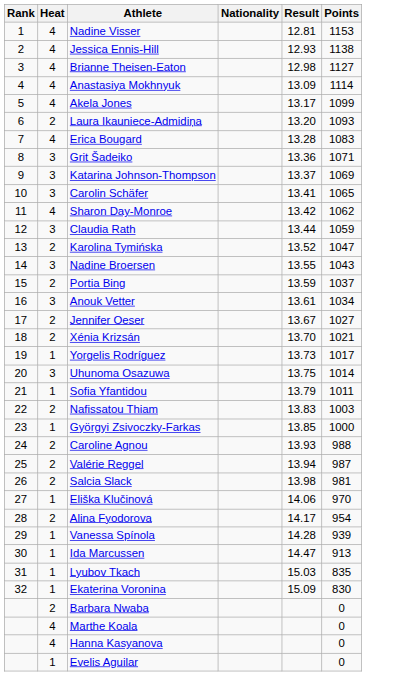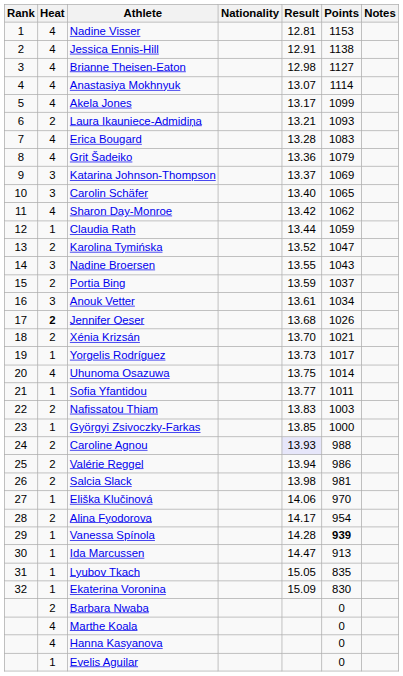 <table class="wikitable sortable" style="text-align:center">
 <tr>
 <th>Rank</th>
 <th>Heat</th>
 <th>Athlete</th>
 <th>Nationality</th>
 <th>Result</th>
 <th>Points</th>
+<th>Notes</th>
 </tr>
 <tr>
 <td>1</td>
 <td>4</td>
 <td align=left><a href='#'>Nadine Visser</a></td>
 <td align=left></td>
 <td>12.81</td>
 <td>1153</td>
+<td></td>
 </tr>
 <tr>
 <td>2</td>
 <td>4</td>
 <td align=left><a href='#'>Jessica Ennis-Hill</a></td>
 <td align=left></td>
-<td>12.93</td>
+<td>12.91</td>
 <td>1138</td>
+<td></td>
 </tr>
 <tr>
 <td>3</td>
 <td>4</td>
 <td align=left><a href='#'>Brianne Theisen-Eaton</a></td>
 <td align=left></td>
 <td>12.98</td>
 <td>1127</td>
+<td></td>
 </tr>
 <tr>
 <td>4</td>
 <td>4</td>
 <td align=left><a href='#'>Anastasiya Mokhnyuk</a></td>
 <td align=left></td>
-<td>13.09</td>
+<td>13.07</td>
 <td>1114</td>
+<td></td>
 </tr>
 <tr>
 <td>5</td>
 <td>4</td>
 <td align=left><a href='#'>Akela Jones</a></td>
 <td align=left></td>
 <td>13.17</td>
 <td>1099</td>
+<td></td>
 </tr>
 <tr>
 <td>6</td>
 <td>2</td>
 <td align=left><a href='#'>Laura Ikauniece-Admidiņa</a></td>
 <td align=left></td>
-<td>13.20</td>
+<td>13.21</td>
 <td>1093</td>
+<td></td>
 </tr>
 <tr>
 <td>7</td>
 <td>4</td>
 <td align=left><a href='#'>Erica Bougard</a></td>
 <td align=left></td>
 <td>13.28</td>
 <td>1083</td>
+<td></td>
 </tr>
 <tr>
 <td>8</td>
-<td>3</td>
+<td>4</td>
 <td align=left><a href='#'>Grit Šadeiko</a></td>
 <td align=left></td>
 <td>13.36</td>
-<td>1071</td>
+<td>1079</td>
+<td></td>
 </tr>
 <tr>
 <td>9</td>
 <td>3</td>
 <td align=left><a href='#'>Katarina Johnson-Thompson</a></td>
 <td align=left></td>
 <td>13.37</td>
 <td>1069</td>
+<td></td>
 </tr>
 <tr>
 <td>10</td>
 <td>3</td>
 <td align=left><a href='#'>Carolin Schäfer</a></td>
 <td align=left></td>
-<td>13.41</td>
+<td>13.40</td>
 <td>1065</td>
+<td></td>
 </tr>
 <tr>
 <td>11</td>
 <td>4</td>
 <td align=left><a href='#'>Sharon Day-Monroe</a></td>
 <td align=left></td>
 <td>13.42</td>
 <td>1062</td>
+<td></td>
 </tr>
 <tr>
 <td>12</td>
-<td>3</td>
+<td>1</td>
 <td align=left><a href='#'>Claudia Rath</a></td>
 <td align=left></td>
 <td>13.44</td>
 <td>1059</td>
+<td></td>
 </tr>
 <tr>
 <td>13</td>
 <td>2</td>
 <td align=left><a href='#'>Karolina Tymińska</a></td>
 <td align=left></td>
 <td>13.52</td>
 <td>1047</td>
+<td></td>
 </tr>
 <tr>
 <td>14</td>
 <td>3</td>
 <td align=left><a href='#'>Nadine Broersen</a></td>
 <td align=left></td>
 <td>13.55</td>
 <td>1043</td>
+<td></td>
 </tr>
 <tr>
 <td>15</td>
 <td>2</td>
 <td align=left><a href='#'>Portia Bing</a></td>
 <td align=left></td>
 <td>13.59</td>
 <td>1037</td>
+<td></td>
 </tr>
 <tr>
 <td>16</td>
 <td>3</td>
 <td align=left><a href='#'>Anouk Vetter</a></td>
 <td align=left></td>
 <td>13.61</td>
 <td>1034</td>
+<td></td>
 </tr>
 <tr>
 <td>17</td>
-<td>2</td>
+<td><strong>2</strong></td>
 <td align=left><a href='#'>Jennifer Oeser</a></td>
 <td align=left></td>
-<td>13.67</td>
-<td>1027</td>
+<td>13.68</td>
+<td>1026</td>
+<td></td>
 </tr>
 <tr>
 <td>18</td>
 <td>2</td>
 <td align=left><a href='#'>Xénia Krizsán</a></td>
 <td align=left></td>
 <td>13.70</td>
 <td>1021</td>
+<td></td>
 </tr>
 <tr>
 <td>19</td>
 <td>1</td>
 <td align=left><a href='#'>Yorgelis Rodríguez</a></td>
 <td align=left></td>
 <td>13.73</td>
 <td>1017</td>
+<td></td>
 </tr>
 <tr>
 <td>20</td>
-<td>3</td>
+<td>4</td>
 <td align=left><a href='#'>Uhunoma Osazuwa</a></td>
 <td align=left></td>
 <td>13.75</td>
 <td>1014</td>
+<td></td>
 </tr>
 <tr>
 <td>21</td>
 <td>1</td>
 <td align=left><a href='#'>Sofia Yfantidou</a></td>
 <td align=left></td>
-<td>13.79</td>
+<td>13.77</td>
 <td>1011</td>
+<td></td>
 </tr>
 <tr>
 <td>22</td>
 <td>2</td>
 <td align=left><a href='#'>Nafissatou Thiam</a></td>
 <td align=left></td>
 <td>13.83</td>
 <td>1003</td>
+<td></td>
 </tr>
 <tr>
 <td>23</td>
 <td>1</td>
 <td align=left><a href='#'>Györgyi Zsivoczky-Farkas</a></td>
 <td align=left></td>
 <td>13.85</td>
 <td>1000</td>
+<td></td>
 </tr>
 <tr>
 <td>24</td>
 <td>2</td>
 <td align=left><a href='#'>Caroline Agnou</a></td>
 <td align=left></td>
-<td>13.93</td>
+<td style="background: lavender;">13.93</td>
 <td>988</td>
+<td></td>
 </tr>
 <tr>
 <td>25</td>
 <td>2</td>
 <td align=left><a href='#'>Valérie Reggel</a></td>
 <td align=left></td>
 <td>13.94</td>
-<td>987</td>
+<td>986</td>
+<td></td>
 </tr>
 <tr>
 <td>26</td>
 <td>2</td>
 <td align=left><a href='#'>Salcia Slack</a></td>
 <td align=left></td>
 <td>13.98</td>
 <td>981</td>
+<td></td>
 </tr>
 <tr>
 <td>27</td>
 <td>1</td>
 <td align=left><a href='#'>Eliška Klučinová</a></td>
 <td align=left></td>
 <td>14.06</td>
 <td>970</td>
+<td></td>
 </tr>
 <tr>
 <td>28</td>
 <td>2</td>
 <td align=left><a href='#'>Alina Fyodorova</a></td>
 <td align=left></td>
 <td>14.17</td>
 <td>954</td>
+<td></td>
 </tr>
 <tr>
 <td>29</td>
 <td>1</td>
 <td align=left><a href='#'>Vanessa Spínola</a></td>
 <td align=left></td>
 <td>14.28</td>
-<td>939</td>
+<td><strong>939</strong></td>
+<td></td>
 </tr>
 <tr>
 <td>30</td>
 <td>1</td>
 <td align=left><a href='#'>Ida Marcussen</a></td>
 <td align=left></td>
 <td>14.47</td>
 <td>913</td>
+<td></td>
 </tr>
 <tr>
 <td>31</td>
 <td>1</td>
 <td align=left><a href='#'>Lyubov Tkach</a></td>
 <td align=left></td>
-<td>15.03</td>
+<td>15.05</td>
 <td>835</td>
+<td></td>
 </tr>
 <tr>
 <td>32</td>
 <td>1</td>
 <td align=left><a href='#'>Ekaterina Voronina</a></td>
 <td align=left></td>
 <td>15.09</td>
 <td>830</td>
+<td></td>
 </tr>
 <tr>
 <td></td>
 <td>2</td>
 <td align=left><a href='#'>Barbara Nwaba</a></td>
 <td align=left></td>
 <td></td>
 <td>0</td>
+<td></td>
 </tr>
 <tr>
 <td></td>
 <td>4</td>
 <td align=left><a href='#'>Marthe Koala</a></td>
 <td align=left></td>
 <td></td>
 <td>0</td>
+<td></td>
 </tr>
 <tr>
 <td></td>
 <td>4</td>
 <td align=left><a href='#'>Hanna Kasyanova</a></td>
 <td align=left></td>
 <td></td>
 <td>0</td>
+<td></td>
 </tr>
 <tr>
 <td></td>
 <td>1</td>
 <td align=left><a href='#'>Evelis Aguilar</a></td>
 <td align=left></td>
 <td></td>
 <td>0</td>
+<td></td>
 </tr>
 </table>
